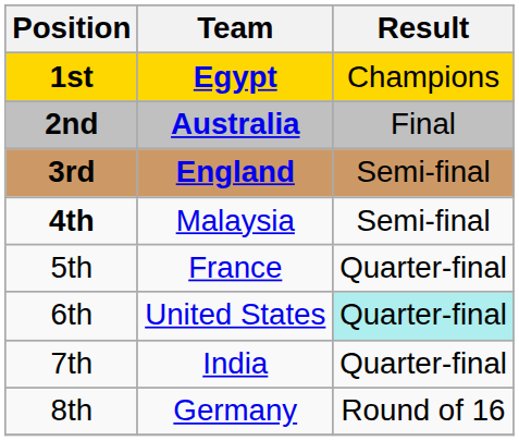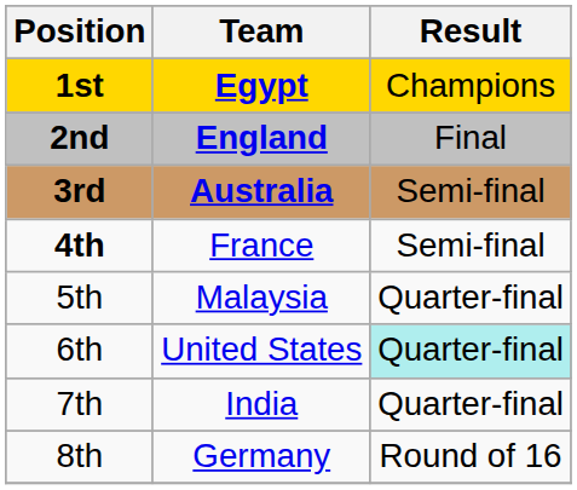 <table class="wikitable" style="text-align: center;">
 <tr>
 <th>Position</th>
 <th>Team</th>
 <th>Result</th>
 </tr>
 <tr style="background:gold;">
 <td><strong>1st</strong></td>
 <td> <strong><a href='#'>Egypt</a></strong></td>
 <td>Champions</td>
 </tr>
 <tr style="background:silver;">
 <td><strong>2nd</strong></td>
-<td> <strong><a href='#'>Australia</a></strong></td>
+<td> <strong><a href='#'>England</a></strong></td>
 <td>Final</td>
 </tr>
 <tr style="background:#c96;">
 <td><strong>3rd</strong></td>
-<td> <strong><a href='#'>England</a></strong></td>
+<td> <strong><a href='#'>Australia</a></strong></td>
 <td>Semi-final</td>
 </tr>
 <tr>
 <td><strong>4th</strong></td>
-<td> <a href='#'>Malaysia</a></td>
+<td> <a href='#'>France</a></td>
 <td>Semi-final</td>
 </tr>
 <tr>
 <td>5th</td>
-<td> <a href='#'>France</a></td>
+<td> <a href='#'>Malaysia</a></td>
 <td>Quarter-final</td>
 </tr>
 <tr>
 <td>6th</td>
 <td> <a href='#'>United States</a></td>
 <td style="background: paleturquoise;">Quarter-final</td>
 </tr>
 <tr>
 <td>7th</td>
 <td> <a href='#'>India</a></td>
 <td>Quarter-final</td>
 </tr>
 <tr>
 <td>8th</td>
 <td> <a href='#'>Germany</a></td>
 <td>Round of 16</td>
 </tr>
 <tr>
 </tr>
 </table>
